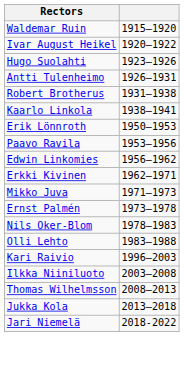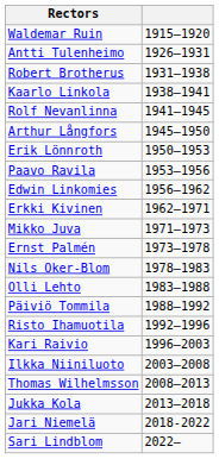 <table class="wikitable" style="font-size: 95%;">
 <tr>
 <th>Rectors</th>
 <th></th>
 </tr>
 <tr>
 <td><a href='#'>Waldemar Ruin</a></td>
 <td>1915–1920</td>
-</tr>
-<tr>
-<td><a href='#'>Ivar August Heikel</a></td>
-<td>1920–1922</td>
-</tr>
-<tr>
-<td><a href='#'>Hugo Suolahti</a></td>
-<td>1923–1926</td>
 </tr>
 <tr>
 <td><a href='#'>Antti Tulenheimo</a></td>
 <td>1926–1931</td>
 </tr>
 <tr>
 <td><a href='#'>Robert Brotherus</a></td>
 <td>1931–1938</td>
 </tr>
 <tr>
 <td><a href='#'>Kaarlo Linkola</a></td>
 <td>1938–1941</td>
+</tr>
+<tr>
+<td><a href='#'>Rolf Nevanlinna</a></td>
+<td>1941–1945</td>
+</tr>
+<tr>
+<td><a href='#'>Arthur Långfors</a></td>
+<td>1945–1950</td>
 </tr>
 <tr>
 <td><a href='#'>Erik Lönnroth</a></td>
 <td>1950–1953</td>
 </tr>
 <tr>
 <td><a href='#'>Paavo Ravila</a></td>
 <td>1953–1956</td>
 </tr>
 <tr>
 <td><a href='#'>Edwin Linkomies</a></td>
 <td>1956–1962</td>
 </tr>
 <tr>
 <td><a href='#'>Erkki Kivinen</a></td>
 <td>1962–1971</td>
 </tr>
 <tr>
 <td><a href='#'>Mikko Juva</a></td>
 <td>1971–1973</td>
 </tr>
 <tr>
 <td><a href='#'>Ernst Palmén</a></td>
 <td>1973–1978</td>
 </tr>
 <tr>
 <td><a href='#'>Nils Oker-Blom</a></td>
 <td>1978–1983</td>
 </tr>
 <tr>
 <td><a href='#'>Olli Lehto</a></td>
 <td>1983–1988</td>
 </tr>
 <tr>
+<td><a href='#'>Päiviö Tommila</a></td>
+<td>1988–1992</td>
+</tr>
+<tr>
+<td><a href='#'>Risto Ihamuotila</a></td>
+<td>1992–1996</td>
+</tr>
+<tr>
 <td><a href='#'>Kari Raivio</a></td>
 <td>1996–2003</td>
 </tr>
 <tr>
 <td><a href='#'>Ilkka Niiniluoto</a></td>
 <td>2003–2008</td>
 </tr>
 <tr>
 <td><a href='#'>Thomas Wilhelmsson</a></td>
 <td>2008–2013</td>
 </tr>
 <tr>
 <td><a href='#'>Jukka Kola</a></td>
 <td>2013–2018</td>
 </tr>
 <tr>
 <td><a href='#'>Jari Niemelä</a></td>
 <td>2018-2022</td>
 </tr>
+<tr>
+<td><a href='#'>Sari Lindblom</a></td>
+<td>2022–</td>
+</tr>
 </table>
